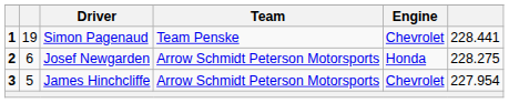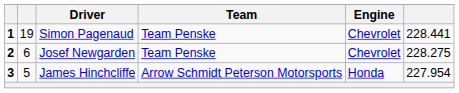 <table class="wikitable" style="font-size:95%;">
 <tr>
 </tr>
 <tr>
 <th></th>
 <th></th>
 <th>Driver</th>
 <th>Team</th>
 <th>Engine</th>
 <th></th>
 </tr>
 <tr>
 <td style="text-align:center;"><strong>1</strong></td>
 <td style="text-align:center;">19</td>
 <td align="left"> <a href='#'>Simon Pagenaud</a></td>
 <td><a href='#'>Team Penske</a></td>
 <td><a href='#'>Chevrolet</a></td>
 <td>228.441</td>
 </tr>
 <tr>
 <td style="text-align:center;"><strong>2</strong></td>
 <td style="text-align:center;">6</td>
 <td align="left"> <a href='#'>Josef Newgarden</a></td>
-<td><a href='#'>Arrow Schmidt Peterson Motorsports</a></td>
-<td><a href='#'>Honda</a></td>
+<td><a href='#'>Team Penske</a></td>
+<td><a href='#'>Chevrolet</a></td>
 <td>228.275</td>
 </tr>
 <tr>
 <td style="text-align:center;"><strong>3</strong></td>
 <td style="text-align:center;">5</td>
 <td align="left"> <a href='#'>James Hinchcliffe</a></td>
 <td><a href='#'>Arrow Schmidt Peterson Motorsports</a></td>
-<td><a href='#'>Chevrolet</a></td>
+<td><a href='#'>Honda</a></td>
 <td>227.954</td>
 </tr>
 <tr>
 <th colspan=6></th>
 </tr>
 </table>
